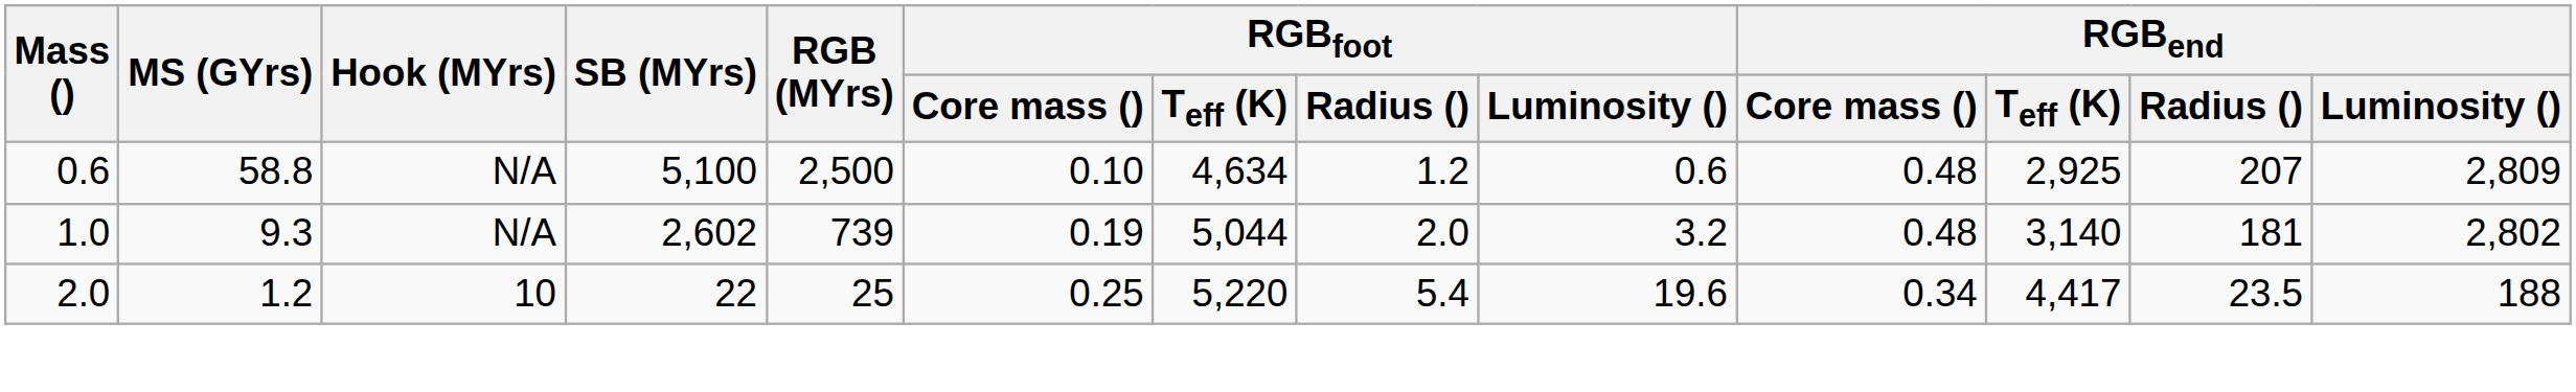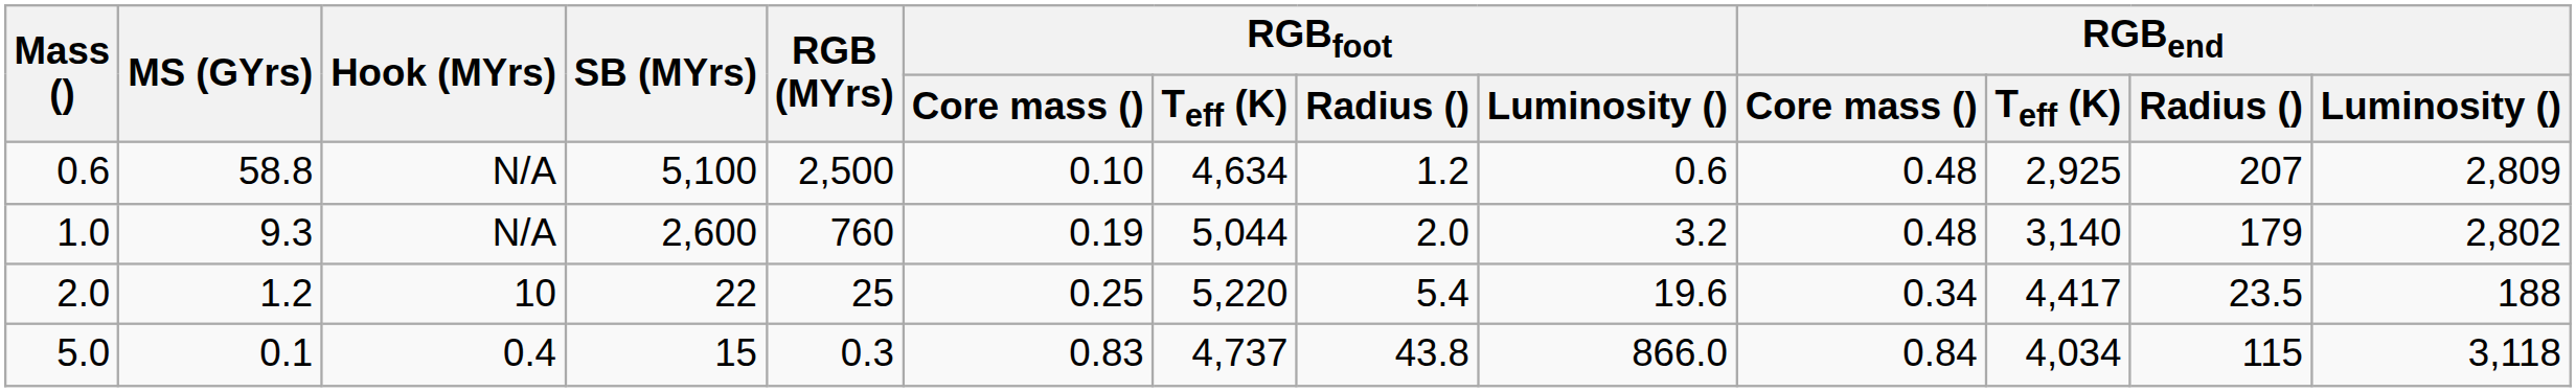 <table class="wikitable">
 <tr>
 <th rowspan=2>Mass<br>()</th>
 <th rowspan=2>MS (GYrs)</th>
 <th rowspan="2">Hook (MYrs)</th>
 <th rowspan="2">SB (MYrs)</th>
 <th rowspan=2>RGB<br>(MYrs)</th>
 <th colspan=4>RGB<sub>foot</sub><br></th>
 <th colspan=4>RGB<sub>end</sub><br></th>
 </tr>
 <tr>
 <th>Core mass ()</th>
 <th>T<sub>eff</sub> (K)</th>
 <th>Radius ()</th>
 <th>Luminosity ()</th>
 <th>Core mass ()</th>
 <th>T<sub>eff</sub> (K)</th>
 <th>Radius ()</th>
 <th>Luminosity ()</th>
 </tr>
 <tr style="text-align:right;">
 <td>0.6</td>
 <td>58.8</td>
 <td>N/A</td>
 <td>5,100</td>
 <td>2,500</td>
 <td>0.10</td>
 <td>4,634</td>
 <td>1.2</td>
 <td>0.6</td>
 <td>0.48</td>
 <td>2,925</td>
 <td>207</td>
 <td>2,809</td>
 </tr>
 <tr style="text-align:right;">
 <td>1.0</td>
 <td>9.3</td>
 <td>N/A</td>
-<td>2,602</td>
-<td>739</td>
+<td>2,600</td>
+<td>760</td>
 <td>0.19</td>
 <td>5,044</td>
 <td>2.0</td>
 <td>3.2</td>
 <td>0.48</td>
 <td>3,140</td>
-<td>181</td>
+<td>179</td>
 <td>2,802</td>
 </tr>
 <tr style="text-align:right;">
 <td>2.0</td>
 <td>1.2</td>
 <td>10</td>
 <td>22</td>
 <td>25</td>
 <td>0.25</td>
 <td>5,220</td>
 <td>5.4</td>
 <td>19.6</td>
 <td>0.34</td>
 <td>4,417</td>
 <td>23.5</td>
 <td>188</td>
 </tr>
+<tr style="text-align:right;">
+<td>5.0</td>
+<td>0.1</td>
+<td>0.4</td>
+<td>15</td>
+<td>0.3</td>
+<td>0.83</td>
+<td>4,737</td>
+<td>43.8</td>
+<td>866.0</td>
+<td>0.84</td>
+<td>4,034</td>
+<td>115</td>
+<td>3,118</td>
+</tr>
 </table>
